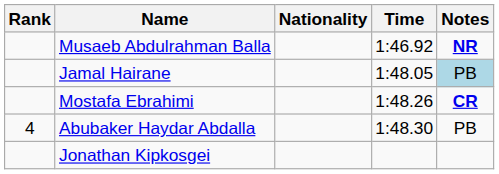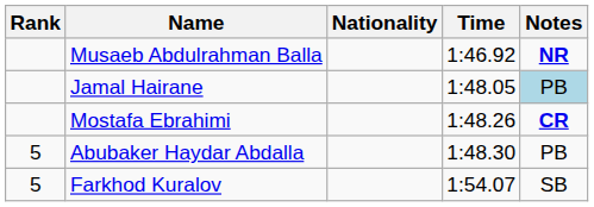 <table class="wikitable sortable" style="text-align:center;font-size:95%">
 <tr>
 <th>Rank</th>
 <th>Name</th>
 <th>Nationality</th>
 <th>Time</th>
 <th>Notes</th>
 </tr>
 <tr>
 <td></td>
 <td align=left><a href='#'>Musaeb Abdulrahman Balla</a></td>
 <td align=left></td>
 <td>1:46.92</td>
 <td><strong><a href='#'>NR</a></strong></td>
 </tr>
 <tr>
 <td></td>
 <td align=left><a href='#'>Jamal Hairane</a></td>
 <td align=left></td>
 <td>1:48.05</td>
 <td style="background: lightblue;">PB</td>
 </tr>
 <tr>
 <td></td>
 <td align=left><a href='#'>Mostafa Ebrahimi</a></td>
 <td align=left></td>
 <td>1:48.26</td>
 <td><strong><a href='#'>CR</a></strong></td>
 </tr>
 <tr>
-<td>4</td>
+<td>5</td>
 <td align=left><a href='#'>Abubaker Haydar Abdalla</a></td>
 <td align=left></td>
 <td>1:48.30</td>
 <td>PB</td>
 </tr>
 <tr>
-<td></td>
-<td align=left><a href='#'>Jonathan Kipkosgei</a></td>
+<td>5</td>
+<td align=left><a href='#'>Farkhod Kuralov</a></td>
 <td align=left></td>
-<td></td>
-<td></td>
+<td>1:54.07</td>
+<td>SB</td>
 </tr>
 </table>
